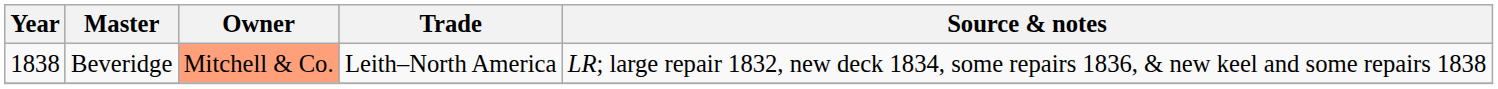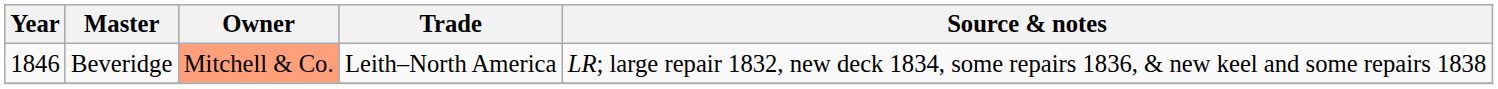 <table class=" wikitable">
 <tr>
 <th>Year</th>
 <th>Master</th>
 <th>Owner</th>
 <th>Trade</th>
 <th>Source & notes</th>
 </tr>
 <tr>
-<td>1838</td>
+<td>1846</td>
 <td>Beveridge</td>
 <td style="background: lightsalmon;">Mitchell & Co.</td>
 <td>Leith–North America</td>
 <td><em>LR</em>; large repair 1832, new deck 1834, some repairs 1836, & new keel and some repairs 1838</td>
 </tr>
 <tr>
 </tr>
 </table>
